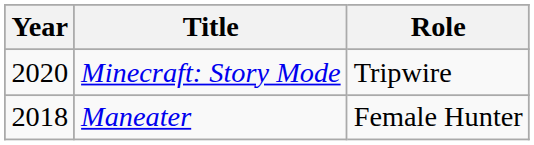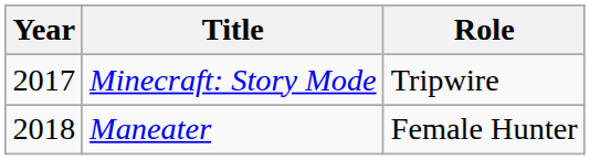 <table class="wikitable sortable">
 <tr>
 <th>Year</th>
 <th>Title</th>
 <th>Role</th>
 </tr>
 <tr>
-<td>2020</td>
+<td>2017</td>
 <td><em><a href='#'>Minecraft: Story Mode</a></em></td>
 <td>Tripwire</td>
 </tr>
 <tr>
 <td>2018</td>
 <td><em><a href='#'>Maneater</a></em></td>
 <td>Female Hunter</td>
 </tr>
 </table>
